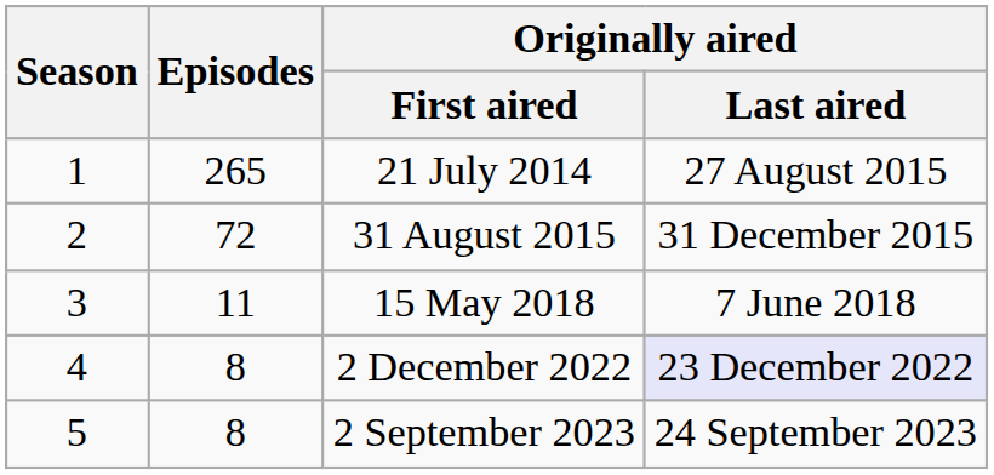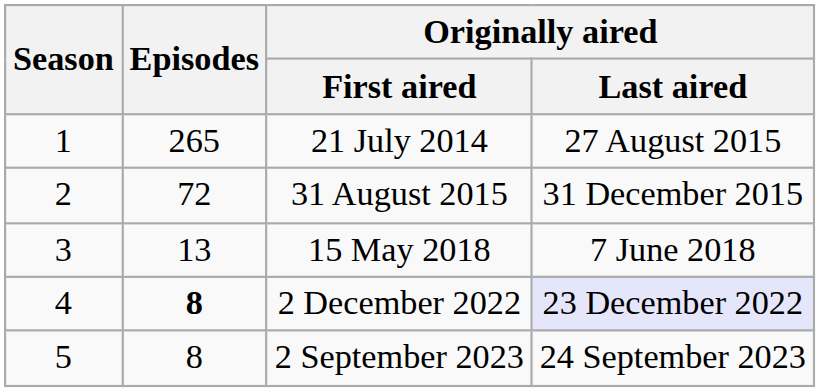 <table class="wikitable" style="text-align: center;">
 <tr>
 <th rowspan="2">Season</th>
 <th rowspan="2">Episodes</th>
 <th colspan="2">Originally aired</th>
 </tr>
 <tr>
 <th>First aired</th>
 <th>Last aired</th>
 </tr>
 <tr>
 <td>1</td>
 <td>265</td>
 <td>21 July 2014</td>
 <td>27 August 2015</td>
 </tr>
 <tr>
 <td>2</td>
 <td>72</td>
 <td>31 August 2015</td>
 <td>31 December 2015</td>
 </tr>
 <tr>
 <td>3</td>
-<td>11</td>
+<td>13</td>
 <td>15 May 2018</td>
 <td>7 June 2018</td>
 </tr>
 <tr>
 <td>4</td>
-<td>8</td>
+<td><strong>8</strong></td>
 <td>2 December 2022</td>
 <td style="background: lavender;">23 December 2022</td>
 </tr>
 <tr>
 <td>5</td>
 <td>8</td>
 <td>2 September 2023</td>
 <td>24 September 2023</td>
 </tr>
 </table>
